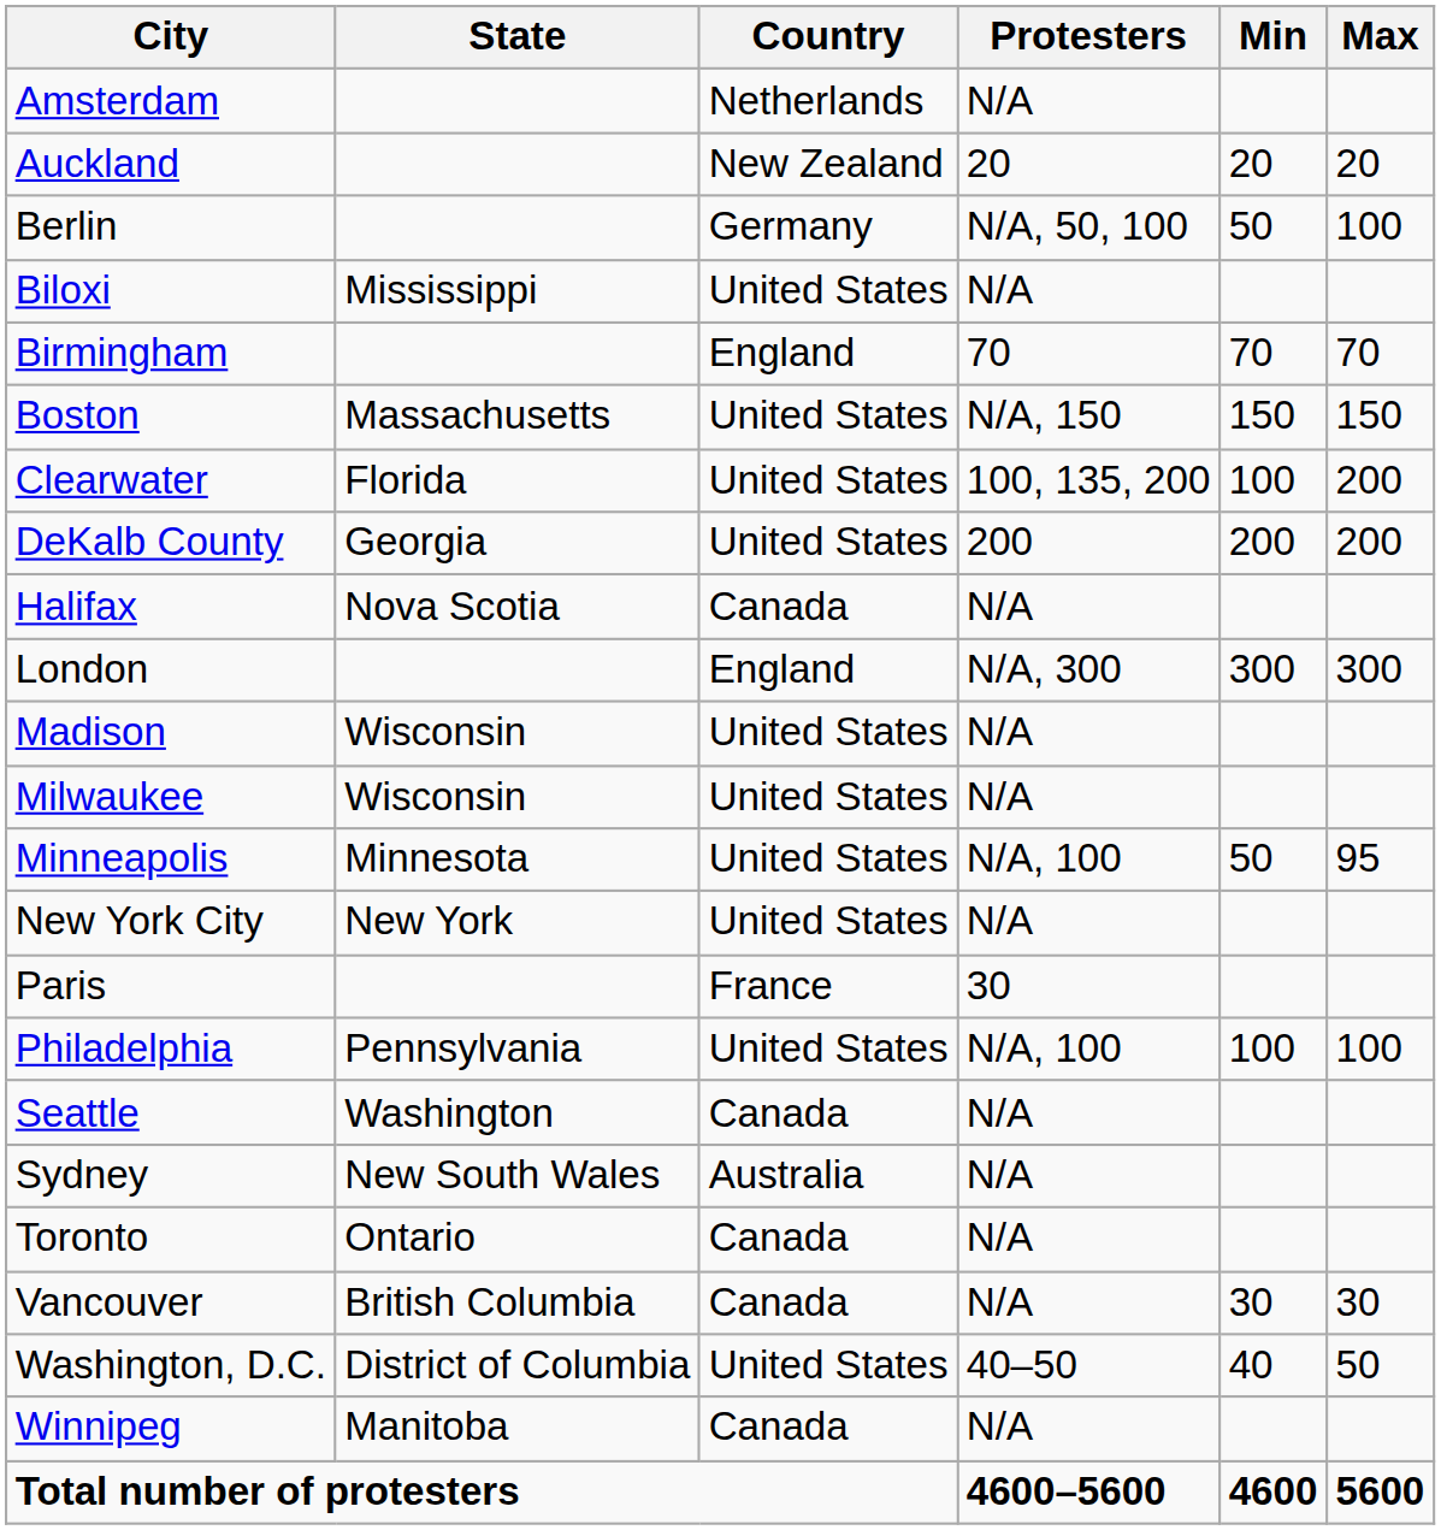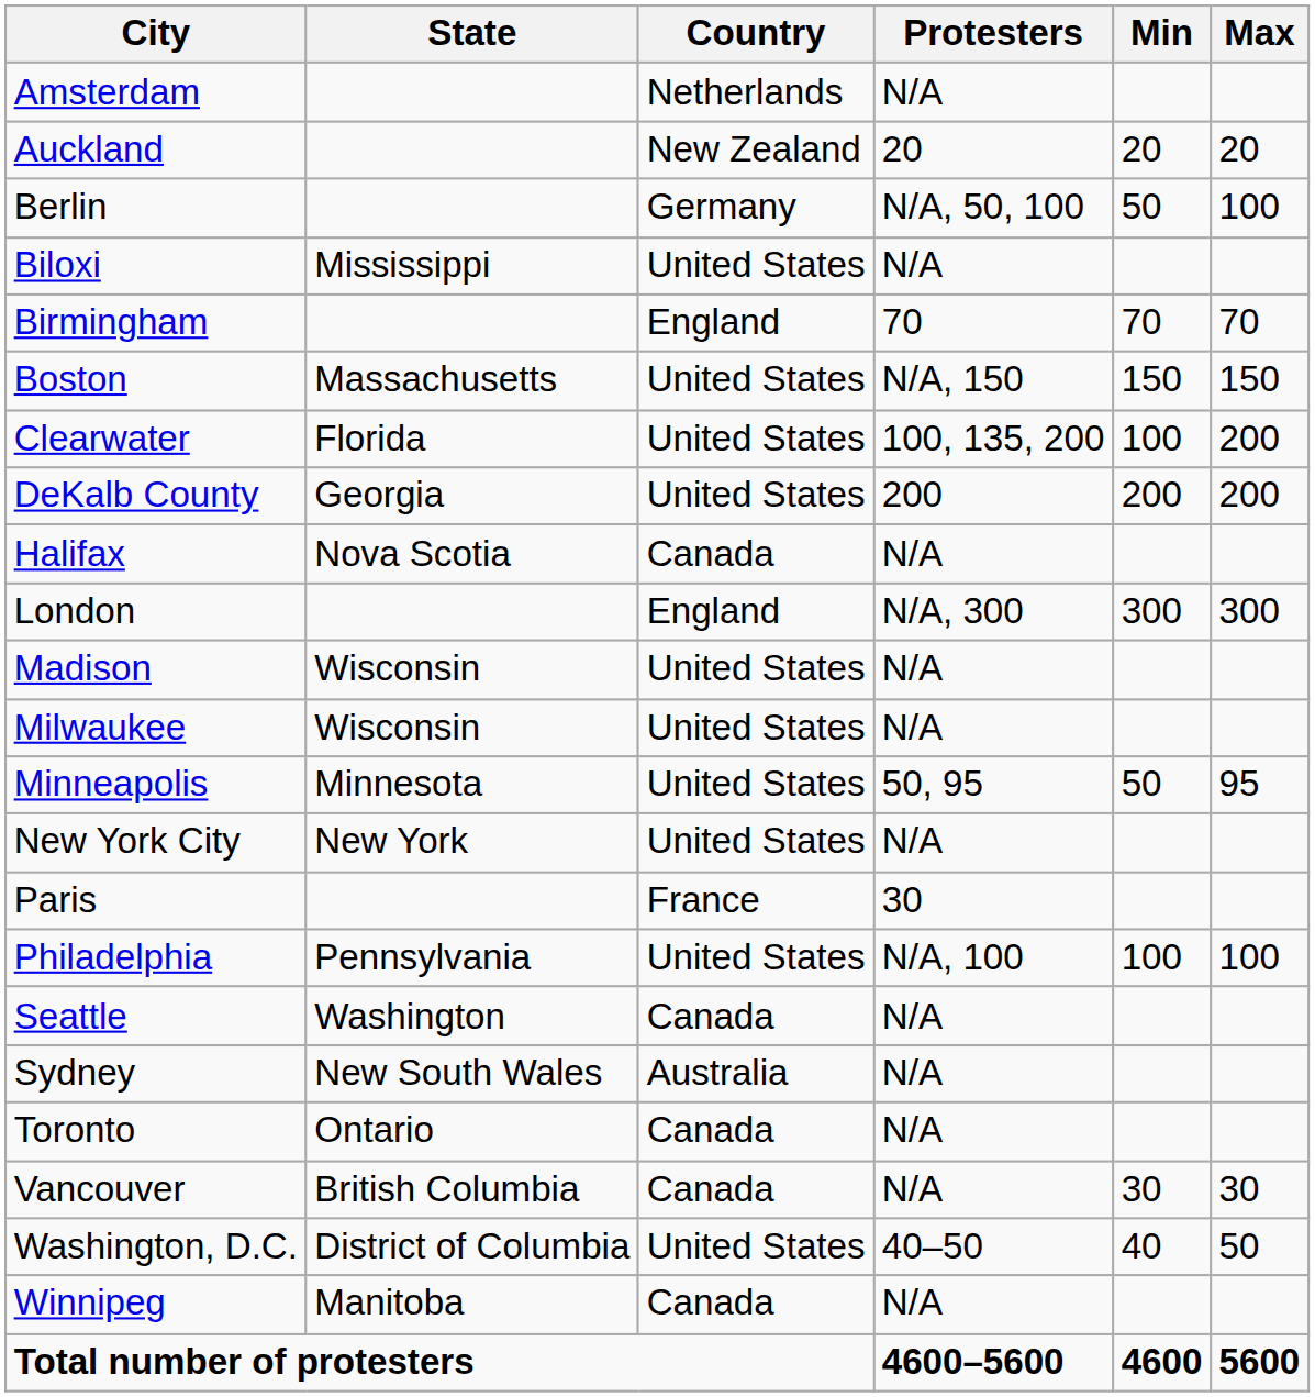 <table class="wikitable sortable">
 <tr>
 <th>City</th>
 <th>State</th>
 <th>Country</th>
 <th class="unsortable">Protesters</th>
 <th>Min</th>
 <th>Max</th>
 </tr>
 <tr>
 <td><a href='#'>Amsterdam</a></td>
 <td></td>
 <td>Netherlands</td>
 <td><span>N/A</span></td>
 <td></td>
 <td></td>
 </tr>
 <tr>
 <td><a href='#'>Auckland</a></td>
 <td></td>
 <td>New Zealand</td>
 <td>20</td>
 <td>20</td>
 <td>20</td>
 </tr>
 <tr>
 <td>Berlin</td>
 <td></td>
 <td>Germany</td>
 <td><span>N/A</span>, 50, 100</td>
 <td>50</td>
 <td>100</td>
 </tr>
 <tr>
 <td><a href='#'>Biloxi</a></td>
 <td>Mississippi</td>
 <td>United States</td>
 <td><span>N/A</span></td>
 <td></td>
 <td></td>
 </tr>
 <tr>
 <td><a href='#'>Birmingham</a></td>
 <td></td>
 <td>England</td>
 <td>70</td>
 <td>70</td>
 <td>70</td>
 </tr>
 <tr>
 <td><a href='#'>Boston</a></td>
 <td>Massachusetts</td>
 <td>United States</td>
 <td><span>N/A</span>, 150</td>
 <td>150</td>
 <td>150</td>
 </tr>
 <tr>
 <td><a href='#'>Clearwater</a></td>
 <td>Florida</td>
 <td>United States</td>
 <td>100, 135, 200</td>
 <td>100</td>
 <td>200</td>
 </tr>
 <tr>
 <td><a href='#'>DeKalb County</a></td>
 <td>Georgia</td>
 <td>United States</td>
 <td>200</td>
 <td>200</td>
 <td>200</td>
 </tr>
 <tr>
 <td><a href='#'>Halifax</a></td>
 <td>Nova Scotia</td>
 <td>Canada</td>
 <td><span>N/A</span></td>
 <td></td>
 <td></td>
 </tr>
 <tr>
 <td>London</td>
 <td></td>
 <td>England</td>
 <td><span>N/A</span>, 300</td>
 <td>300</td>
 <td>300</td>
 </tr>
 <tr>
 <td><a href='#'>Madison</a></td>
 <td>Wisconsin</td>
 <td>United States</td>
 <td><span>N/A</span></td>
 <td></td>
 <td></td>
 </tr>
 <tr>
 <td><a href='#'>Milwaukee</a></td>
 <td>Wisconsin</td>
 <td>United States</td>
 <td><span>N/A</span></td>
 <td></td>
 <td></td>
 </tr>
 <tr>
 <td><a href='#'>Minneapolis</a></td>
 <td>Minnesota</td>
 <td>United States</td>
-<td><span>N/A</span>, 100</td>
+<td>50, 95</td>
 <td>50</td>
 <td>95</td>
 </tr>
 <tr>
 <td>New York City</td>
 <td>New York</td>
 <td>United States</td>
 <td><span>N/A</span></td>
 <td></td>
 <td></td>
 </tr>
 <tr>
 <td>Paris</td>
 <td></td>
 <td>France</td>
 <td>30</td>
 <td></td>
 <td></td>
 </tr>
 <tr>
 <td><a href='#'>Philadelphia</a></td>
 <td>Pennsylvania</td>
 <td>United States</td>
 <td><span>N/A</span>, 100</td>
 <td>100</td>
 <td>100</td>
 </tr>
 <tr>
 <td><a href='#'>Seattle</a></td>
 <td>Washington</td>
 <td>Canada</td>
 <td><span>N/A</span></td>
 <td></td>
 <td></td>
 </tr>
 <tr>
 <td>Sydney</td>
 <td>New South Wales</td>
 <td>Australia</td>
 <td><span>N/A</span></td>
 <td></td>
 <td></td>
 </tr>
 <tr>
 <td>Toronto</td>
 <td>Ontario</td>
 <td>Canada</td>
 <td><span>N/A</span></td>
 <td></td>
 <td></td>
 </tr>
 <tr>
 <td>Vancouver</td>
 <td>British Columbia</td>
 <td>Canada</td>
 <td><span>N/A</span></td>
 <td>30</td>
 <td>30</td>
 </tr>
 <tr>
 <td>Washington, D.C.</td>
 <td>District of Columbia</td>
 <td>United States</td>
 <td>40–50</td>
 <td>40</td>
 <td>50</td>
 </tr>
 <tr>
 <td><a href='#'>Winnipeg</a></td>
 <td>Manitoba</td>
 <td>Canada</td>
 <td><span>N/A</span></td>
 <td></td>
 <td></td>
 </tr>
 <tr class="sortbottom" style="font-weight: bold">
 <td colspan="3">Total number of protesters</td>
 <td>4600–5600</td>
 <td>4600</td>
 <td>5600</td>
 </tr>
 </table>
